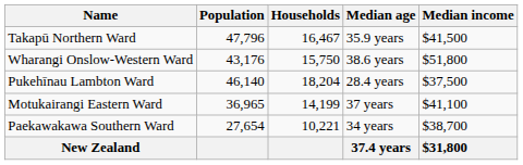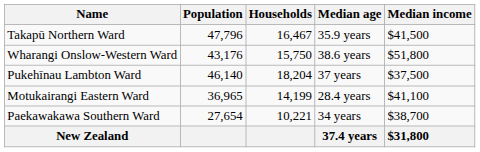 <table class="wikitable">
 <tr>
 <th>Name</th>
 <th>Population</th>
 <th>Households</th>
 <th>Median age</th>
 <th>Median income</th>
 </tr>
 <tr>
 <td>Takapū Northern Ward</td>
 <td style="text-align:right;">47,796</td>
 <td style="text-align:right;">16,467</td>
 <td>35.9 years</td>
 <td>$41,500</td>
 </tr>
 <tr>
 <td>Wharangi Onslow-Western Ward</td>
 <td style="text-align:right;">43,176</td>
 <td style="text-align:right;">15,750</td>
 <td>38.6 years</td>
 <td>$51,800</td>
 </tr>
 <tr>
 <td>Pukehīnau Lambton Ward</td>
 <td style="text-align:right;">46,140</td>
 <td style="text-align:right;">18,204</td>
-<td>28.4 years</td>
+<td>37 years</td>
 <td>$37,500</td>
 </tr>
 <tr>
 <td>Motukairangi Eastern Ward</td>
 <td style="text-align:right;">36,965</td>
 <td style="text-align:right;">14,199</td>
-<td>37 years</td>
+<td>28.4 years</td>
 <td>$41,100</td>
 </tr>
 <tr>
 <td>Paekawakawa Southern Ward</td>
 <td style="text-align:right;">27,654</td>
 <td style="text-align:right;">10,221</td>
 <td>34 years</td>
 <td>$38,700</td>
 </tr>
 <tr>
 <th>New Zealand</th>
 <th></th>
 <th></th>
 <th>37.4 years</th>
 <th style="text-align:left;">$31,800</th>
 </tr>
 </table>
